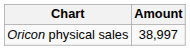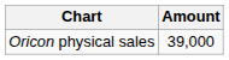 <table class="wikitable">
 <tr>
 <th>Chart</th>
 <th>Amount</th>
 </tr>
 <tr>
 <td><em>Oricon</em> physical sales</td>
-<td align="center">38,997</td>
+<td align="center">39,000</td>
 </tr>
 </table>
